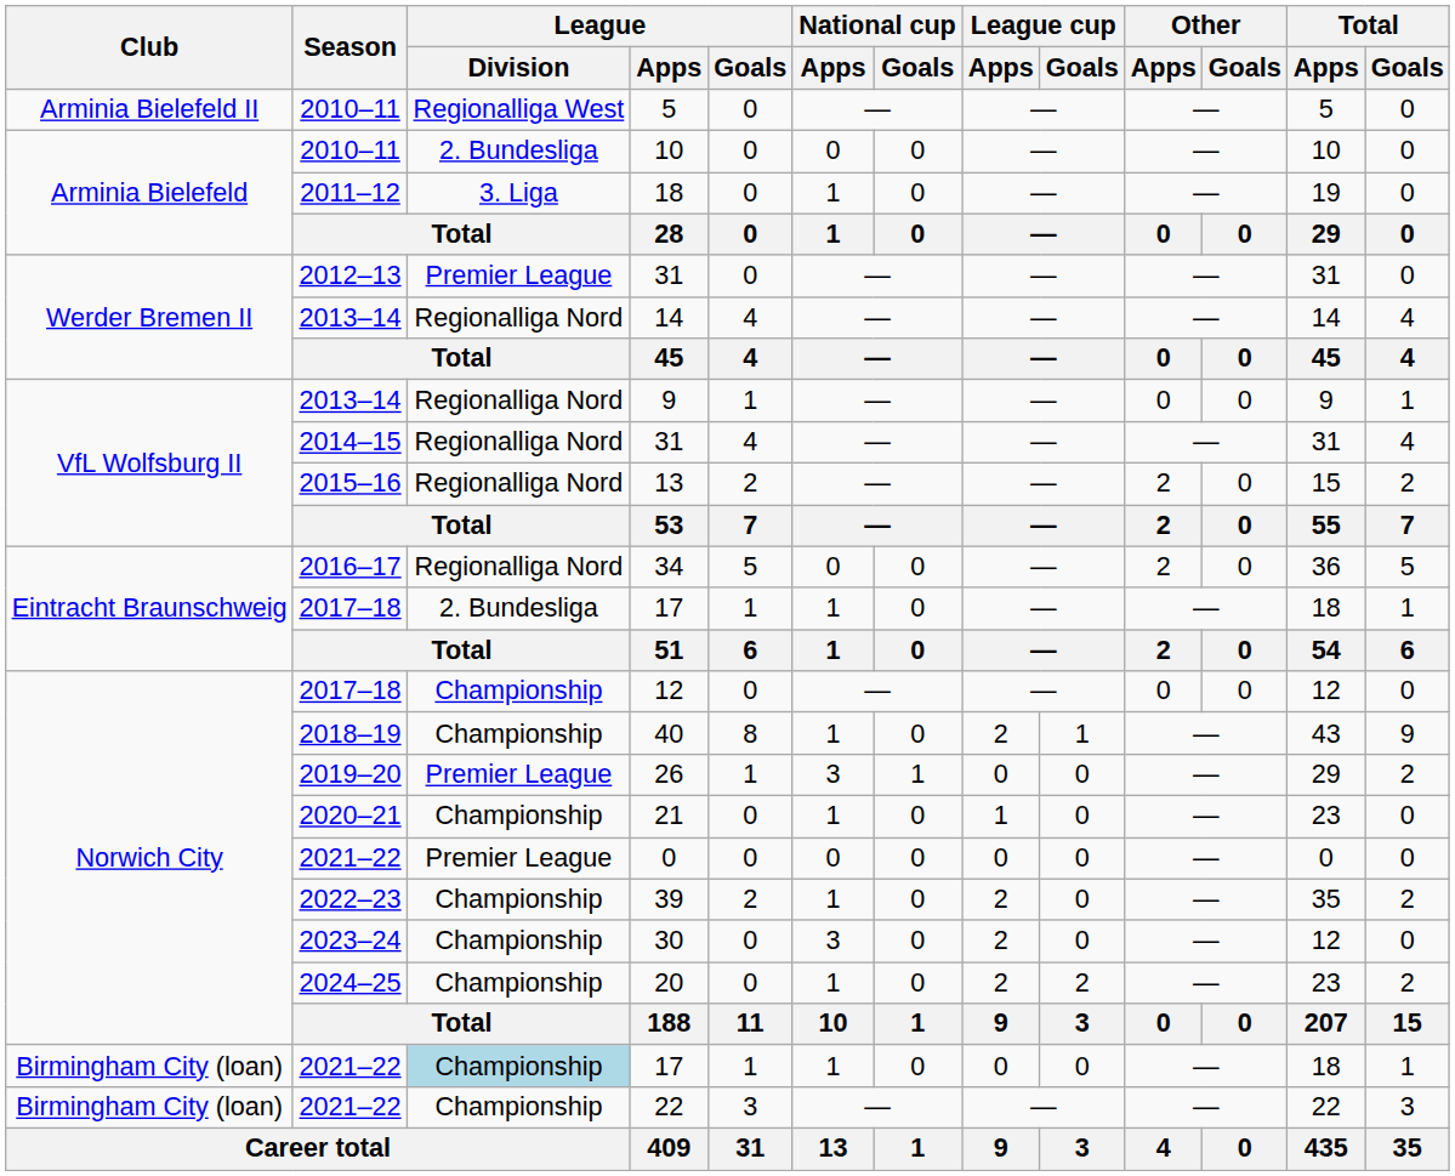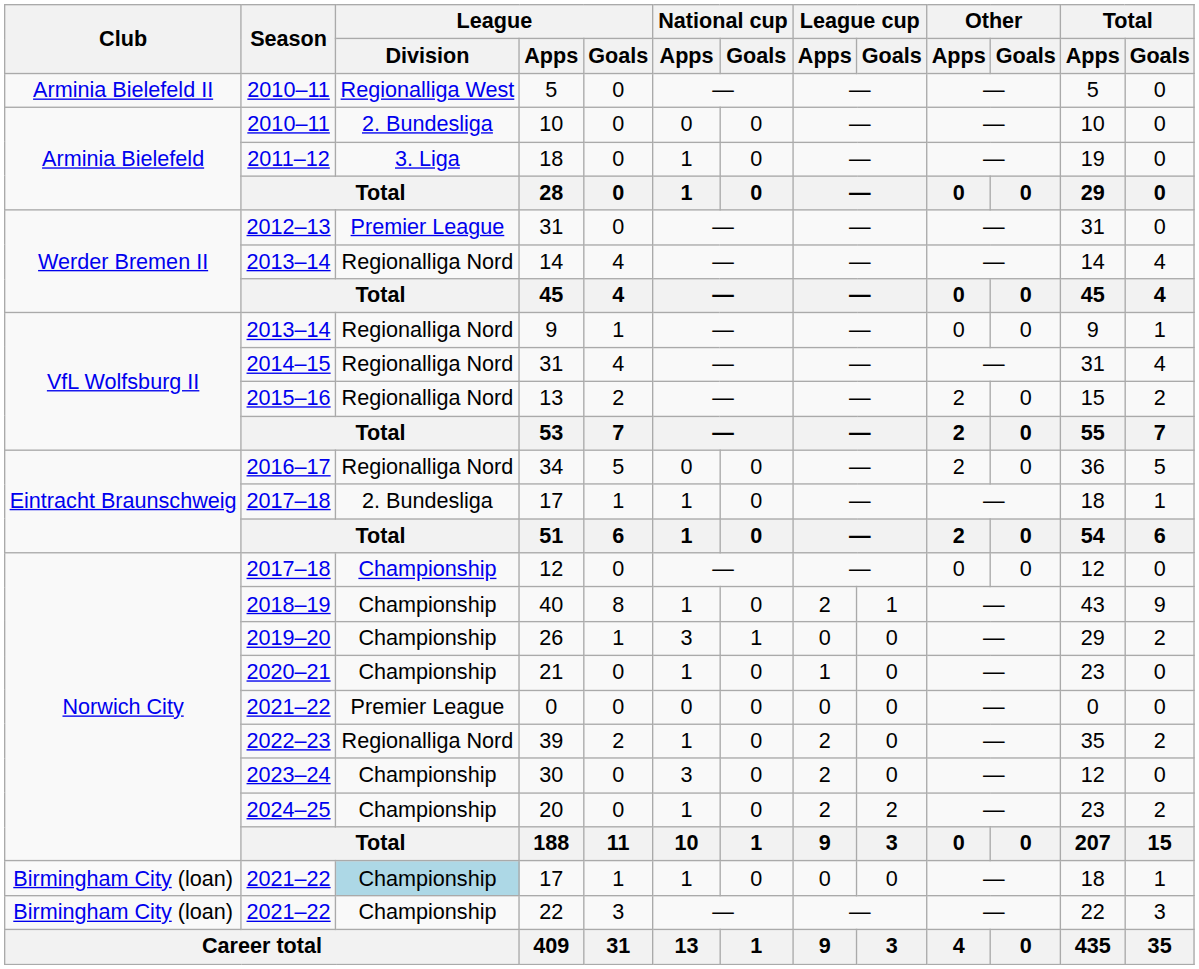 <table class="wikitable" style="text-align:center">
 <tr>
 <th rowspan="2">Club</th>
 <th rowspan="2">Season</th>
 <th colspan="3">League</th>
 <th colspan="2">National cup</th>
 <th colspan="2">League cup</th>
 <th colspan="2">Other</th>
 <th colspan="2">Total</th>
 </tr>
 <tr>
 <th>Division</th>
 <th>Apps</th>
 <th>Goals</th>
 <th>Apps</th>
 <th>Goals</th>
 <th>Apps</th>
 <th>Goals</th>
 <th>Apps</th>
 <th>Goals</th>
 <th>Apps</th>
 <th>Goals</th>
 </tr>
 <tr>
 <td><a href='#'>Arminia Bielefeld II</a></td>
 <td><a href='#'>2010–11</a></td>
 <td><a href='#'>Regionalliga West</a></td>
 <td>5</td>
 <td>0</td>
 <td colspan="2">—</td>
 <td colspan="2">—</td>
 <td colspan="2">—</td>
 <td>5</td>
 <td>0</td>
 </tr>
 <tr>
 <td rowspan="3"><a href='#'>Arminia Bielefeld</a></td>
 <td><a href='#'>2010–11</a></td>
 <td><a href='#'>2. Bundesliga</a></td>
 <td>10</td>
 <td>0</td>
 <td>0</td>
 <td>0</td>
 <td colspan="2">—</td>
 <td colspan="2">—</td>
 <td>10</td>
 <td>0</td>
 </tr>
 <tr>
 <td><a href='#'>2011–12</a></td>
 <td><a href='#'>3. Liga</a></td>
 <td>18</td>
 <td>0</td>
 <td>1</td>
 <td>0</td>
 <td colspan="2">—</td>
 <td colspan="2">—</td>
 <td>19</td>
 <td>0</td>
 </tr>
 <tr>
 <th colspan="2">Total</th>
 <th>28</th>
 <th>0</th>
 <th>1</th>
 <th>0</th>
 <th colspan="2">—</th>
 <th>0</th>
 <th>0</th>
 <th>29</th>
 <th>0</th>
 </tr>
 <tr>
 <td rowspan="3"><a href='#'>Werder Bremen II</a></td>
 <td><a href='#'>2012–13</a></td>
 <td><a href='#'>Premier League</a></td>
 <td>31</td>
 <td>0</td>
 <td colspan="2">—</td>
 <td colspan="2">—</td>
 <td colspan="2">—</td>
 <td>31</td>
 <td>0</td>
 </tr>
 <tr>
 <td><a href='#'>2013–14</a></td>
 <td>Regionalliga Nord</td>
 <td>14</td>
 <td>4</td>
 <td colspan="2">—</td>
 <td colspan="2">—</td>
 <td colspan="2">—</td>
 <td>14</td>
 <td>4</td>
 </tr>
 <tr>
 <th colspan="2">Total</th>
 <th>45</th>
 <th>4</th>
 <th colspan="2">—</th>
 <th colspan="2">—</th>
 <th>0</th>
 <th>0</th>
 <th>45</th>
 <th>4</th>
 </tr>
 <tr>
 <td rowspan="4"><a href='#'>VfL Wolfsburg II</a></td>
 <td><a href='#'>2013–14</a></td>
 <td>Regionalliga Nord</td>
 <td>9</td>
 <td>1</td>
 <td colspan="2">—</td>
 <td colspan="2">—</td>
 <td>0</td>
 <td>0</td>
 <td>9</td>
 <td>1</td>
 </tr>
 <tr>
 <td><a href='#'>2014–15</a></td>
 <td>Regionalliga Nord</td>
 <td>31</td>
 <td>4</td>
 <td colspan="2">—</td>
 <td colspan="2">—</td>
 <td colspan="2">—</td>
 <td>31</td>
 <td>4</td>
 </tr>
 <tr>
 <td><a href='#'>2015–16</a></td>
 <td>Regionalliga Nord</td>
 <td>13</td>
 <td>2</td>
 <td colspan="2">—</td>
 <td colspan="2">—</td>
 <td>2</td>
 <td>0</td>
 <td>15</td>
 <td>2</td>
 </tr>
 <tr>
 <th colspan="2">Total</th>
 <th>53</th>
 <th>7</th>
 <th colspan="2">—</th>
 <th colspan="2">—</th>
 <th>2</th>
 <th>0</th>
 <th>55</th>
 <th>7</th>
 </tr>
 <tr>
 <td rowspan="3"><a href='#'>Eintracht Braunschweig</a></td>
 <td><a href='#'>2016–17</a></td>
 <td>Regionalliga Nord</td>
 <td>34</td>
 <td>5</td>
 <td>0</td>
 <td>0</td>
 <td colspan="2">—</td>
 <td>2</td>
 <td>0</td>
 <td>36</td>
 <td>5</td>
 </tr>
 <tr>
 <td><a href='#'>2017–18</a></td>
 <td>2. Bundesliga</td>
 <td>17</td>
 <td>1</td>
 <td>1</td>
 <td>0</td>
 <td colspan="2">—</td>
 <td colspan="2">—</td>
 <td>18</td>
 <td>1</td>
 </tr>
 <tr>
 <th colspan="2">Total</th>
 <th>51</th>
 <th>6</th>
 <th>1</th>
 <th>0</th>
 <th colspan="2">—</th>
 <th>2</th>
 <th>0</th>
 <th>54</th>
 <th>6</th>
 </tr>
 <tr>
 <td rowspan="9"><a href='#'>Norwich City</a></td>
 <td><a href='#'>2017–18</a></td>
 <td><a href='#'>Championship</a></td>
 <td>12</td>
 <td>0</td>
 <td colspan="2">—</td>
 <td colspan="2">—</td>
 <td>0</td>
 <td>0</td>
 <td>12</td>
 <td>0</td>
 </tr>
 <tr>
 <td><a href='#'>2018–19</a></td>
 <td>Championship</td>
 <td>40</td>
 <td>8</td>
 <td>1</td>
 <td>0</td>
 <td>2</td>
 <td>1</td>
 <td colspan="2">—</td>
 <td>43</td>
 <td>9</td>
 </tr>
 <tr>
 <td><a href='#'>2019–20</a></td>
-<td><a href='#'>Premier League</a></td>
+<td>Championship</td>
 <td>26</td>
 <td>1</td>
 <td>3</td>
 <td>1</td>
 <td>0</td>
 <td>0</td>
 <td colspan="2">—</td>
 <td>29</td>
 <td>2</td>
 </tr>
 <tr>
 <td><a href='#'>2020–21</a></td>
 <td>Championship</td>
 <td>21</td>
 <td>0</td>
 <td>1</td>
 <td>0</td>
 <td>1</td>
 <td>0</td>
 <td colspan="2">—</td>
 <td>23</td>
 <td>0</td>
 </tr>
 <tr>
 <td><a href='#'>2021–22</a></td>
 <td>Premier League</td>
 <td>0</td>
 <td>0</td>
 <td>0</td>
 <td>0</td>
 <td>0</td>
 <td>0</td>
 <td colspan="2">—</td>
 <td>0</td>
 <td>0</td>
 </tr>
 <tr>
 <td><a href='#'>2022–23</a></td>
-<td>Championship</td>
+<td>Regionalliga Nord</td>
 <td>39</td>
 <td>2</td>
 <td>1</td>
 <td>0</td>
 <td>2</td>
 <td>0</td>
 <td colspan="2">—</td>
 <td>35</td>
 <td>2</td>
 </tr>
 <tr>
 <td><a href='#'>2023–24</a></td>
 <td>Championship</td>
 <td>30</td>
 <td>0</td>
 <td>3</td>
 <td>0</td>
 <td>2</td>
 <td>0</td>
 <td colspan="2">—</td>
 <td>12</td>
 <td>0</td>
 </tr>
 <tr>
 <td><a href='#'>2024–25</a></td>
 <td>Championship</td>
 <td>20</td>
 <td>0</td>
 <td>1</td>
 <td>0</td>
 <td>2</td>
 <td>2</td>
 <td colspan="2">—</td>
 <td>23</td>
 <td>2</td>
 </tr>
 <tr>
 <th colspan="2">Total</th>
 <th>188</th>
 <th>11</th>
 <th>10</th>
 <th>1</th>
 <th>9</th>
 <th>3</th>
 <th>0</th>
 <th>0</th>
 <th>207</th>
 <th>15</th>
 </tr>
 <tr>
 <td><a href='#'>Birmingham City</a> (loan)</td>
 <td><a href='#'>2021–22</a></td>
 <td style="background: lightblue;">Championship</td>
 <td>17</td>
 <td>1</td>
 <td>1</td>
 <td>0</td>
 <td>0</td>
 <td>0</td>
 <td colspan="2">—</td>
 <td>18</td>
 <td>1</td>
 </tr>
 <tr>
 <td><a href='#'>Birmingham City</a> (loan)</td>
 <td><a href='#'>2021–22</a></td>
 <td>Championship</td>
 <td>22</td>
 <td>3</td>
 <td colspan="2">—</td>
 <td colspan="2">—</td>
 <td colspan="2">—</td>
 <td>22</td>
 <td>3</td>
 </tr>
 <tr>
 <th colspan="3">Career total</th>
 <th>409</th>
 <th>31</th>
 <th>13</th>
 <th>1</th>
 <th>9</th>
 <th>3</th>
 <th>4</th>
 <th>0</th>
 <th>435</th>
 <th>35</th>
 </tr>
 </table>
